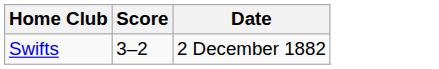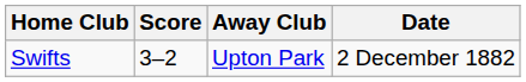 <table class="wikitable">
 <tr>
 <th>Home Club</th>
 <th>Score</th>
+<th>Away Club</th>
 <th>Date</th>
 </tr>
 <tr>
 <td><a href='#'>Swifts</a></td>
 <td>3–2</td>
+<td><a href='#'>Upton Park</a></td>
 <td>2 December 1882</td>
 </tr>
 </table>
